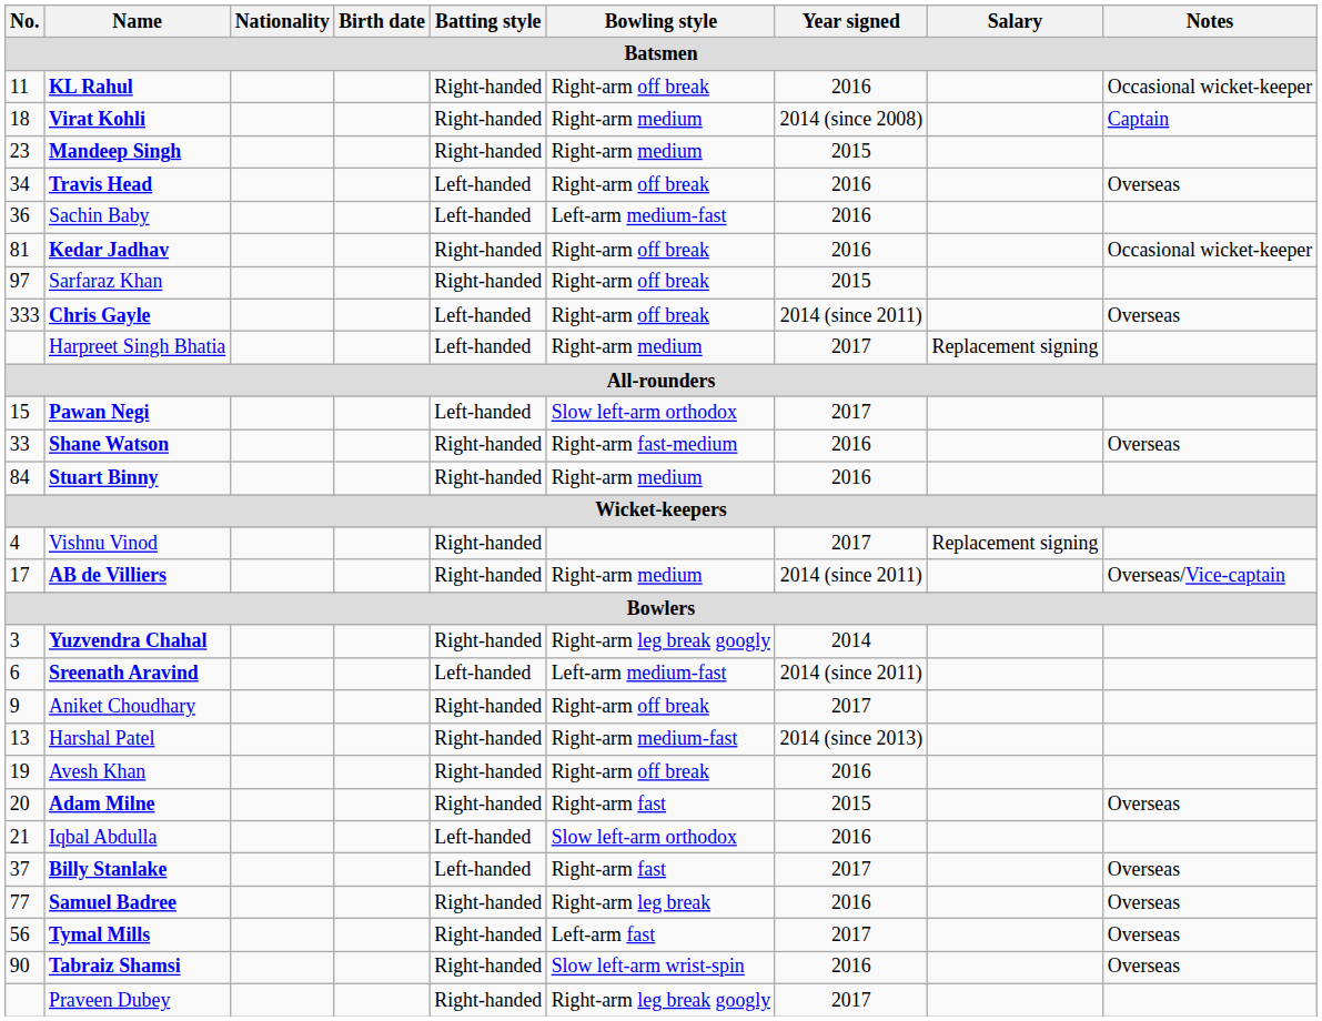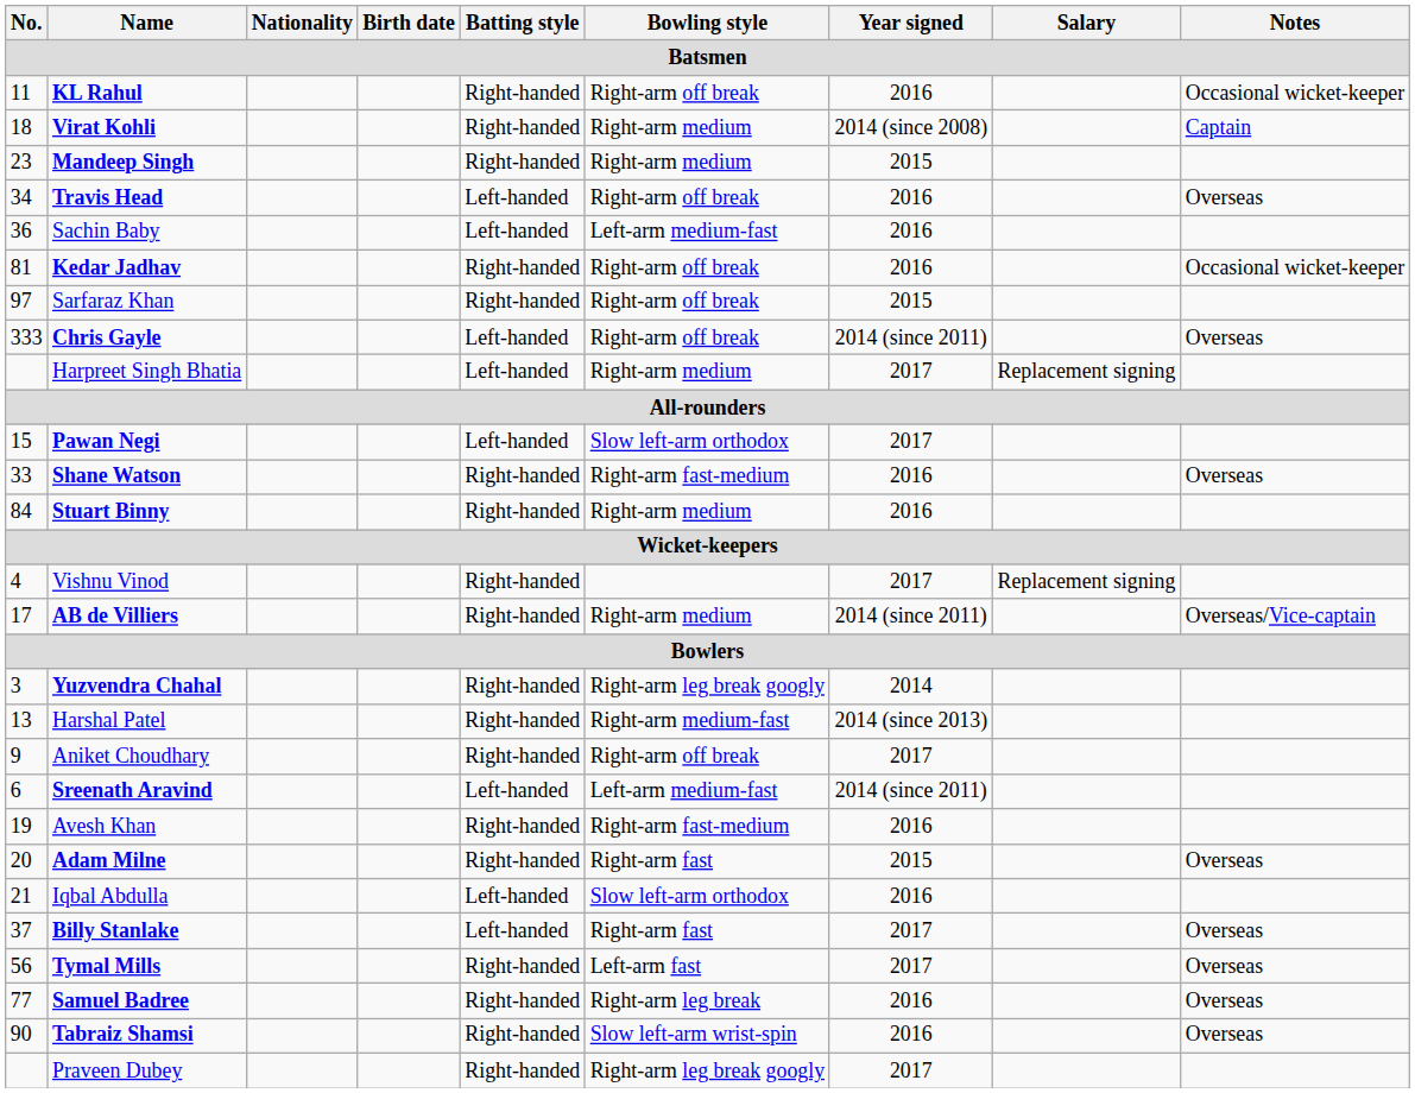 <table class="wikitable"  style="font-size:85%;">
 <tr>
 <th>No.</th>
 <th>Name</th>
 <th>Nationality</th>
 <th>Birth date</th>
 <th>Batting style</th>
 <th>Bowling style</th>
 <th>Year signed</th>
 <th>Salary</th>
 <th>Notes</th>
 </tr>
 <tr>
 <th colspan="9" style="background:#dcdcdc; text-align:center;">Batsmen</th>
 </tr>
 <tr>
 <td>11</td>
 <td><strong><a href='#'>KL Rahul</a></strong></td>
 <td></td>
 <td></td>
 <td>Right-handed</td>
 <td>Right-arm <a href='#'>off break</a></td>
 <td style="text-align:center;">2016</td>
 <td style="text-align:right;"></td>
 <td>Occasional wicket-keeper</td>
 </tr>
 <tr>
 <td>18</td>
 <td><strong><a href='#'>Virat Kohli</a></strong></td>
 <td></td>
 <td></td>
 <td>Right-handed</td>
 <td>Right-arm <a href='#'>medium</a></td>
 <td style="text-align:center;">2014 (since 2008)</td>
 <td style="text-align:right;"></td>
 <td><a href='#'>Captain</a></td>
 </tr>
 <tr>
 <td>23</td>
 <td><strong><a href='#'>Mandeep Singh</a></strong></td>
 <td></td>
 <td></td>
 <td>Right-handed</td>
 <td>Right-arm <a href='#'>medium</a></td>
 <td style="text-align:center;">2015</td>
 <td style="text-align:right;"></td>
 <td></td>
 </tr>
 <tr>
 <td>34</td>
 <td><strong><a href='#'>Travis Head</a></strong></td>
 <td></td>
 <td></td>
 <td>Left-handed</td>
 <td>Right-arm <a href='#'>off break</a></td>
 <td style="text-align:center;">2016</td>
 <td style="text-align:right;"></td>
 <td>Overseas</td>
 </tr>
 <tr>
 <td>36</td>
 <td><a href='#'>Sachin Baby</a></td>
 <td></td>
 <td></td>
 <td>Left-handed</td>
 <td>Left-arm <a href='#'>medium-fast</a></td>
 <td style="text-align:center;">2016</td>
 <td style="text-align:right;"></td>
 <td></td>
 </tr>
 <tr>
 <td>81</td>
 <td><strong><a href='#'>Kedar Jadhav</a></strong></td>
 <td></td>
 <td></td>
 <td>Right-handed</td>
 <td>Right-arm <a href='#'>off break</a></td>
 <td style="text-align:center;">2016</td>
 <td style="text-align:right;"></td>
 <td>Occasional wicket-keeper</td>
 </tr>
 <tr>
 <td>97</td>
 <td><a href='#'>Sarfaraz Khan</a></td>
 <td></td>
 <td></td>
 <td>Right-handed</td>
 <td>Right-arm <a href='#'>off break</a></td>
 <td style="text-align:center;">2015</td>
 <td style="text-align:right;"></td>
 <td></td>
 </tr>
 <tr>
 <td>333</td>
 <td><strong><a href='#'>Chris Gayle</a></strong></td>
 <td></td>
 <td></td>
 <td>Left-handed</td>
 <td>Right-arm <a href='#'>off break</a></td>
 <td style="text-align:center;">2014 (since 2011)</td>
 <td style="text-align:right;"></td>
 <td>Overseas</td>
 </tr>
 <tr>
 <td></td>
 <td><a href='#'>Harpreet Singh Bhatia</a></td>
 <td></td>
 <td></td>
 <td>Left-handed</td>
 <td>Right-arm <a href='#'>medium</a></td>
 <td style="text-align:center;">2017</td>
 <td style="text-align:right;">Replacement signing</td>
 <td></td>
 </tr>
 <tr>
 <th colspan="9"  style="background:#dcdcdc; text-align:center;">All-rounders</th>
 </tr>
 <tr>
 <td>15</td>
 <td><strong><a href='#'>Pawan Negi</a></strong></td>
 <td></td>
 <td></td>
 <td>Left-handed</td>
 <td><a href='#'>Slow left-arm orthodox</a></td>
 <td style="text-align:center;">2017</td>
 <td style="text-align:right;"></td>
 <td></td>
 </tr>
 <tr>
 <td>33</td>
 <td><strong><a href='#'>Shane Watson</a></strong></td>
 <td></td>
 <td></td>
 <td>Right-handed</td>
 <td>Right-arm <a href='#'>fast-medium</a></td>
 <td style="text-align:center;">2016</td>
 <td style="text-align:right;"></td>
 <td>Overseas</td>
 </tr>
 <tr>
 <td>84</td>
 <td><strong><a href='#'>Stuart Binny</a></strong></td>
 <td></td>
 <td></td>
 <td>Right-handed</td>
 <td>Right-arm <a href='#'>medium</a></td>
 <td style="text-align:center;">2016</td>
 <td style="text-align:right;"></td>
 <td></td>
 </tr>
 <tr>
 <th colspan="9"  style="background:#dcdcdc; text-align:center;">Wicket-keepers</th>
 </tr>
 <tr>
 <td>4</td>
 <td><a href='#'>Vishnu Vinod</a></td>
 <td></td>
 <td></td>
 <td>Right-handed</td>
 <td></td>
 <td style="text-align:center;">2017</td>
 <td style="text-align:right;">Replacement signing</td>
 <td></td>
 </tr>
 <tr>
 <td>17</td>
 <td><strong><a href='#'>AB de Villiers</a></strong></td>
 <td></td>
 <td></td>
 <td>Right-handed</td>
 <td>Right-arm <a href='#'>medium</a></td>
 <td style="text-align:center;">2014 (since 2011)</td>
 <td style="text-align:right;"></td>
 <td>Overseas/<a href='#'>Vice-captain</a></td>
 </tr>
 <tr>
 <th colspan="9"  style="background:#dcdcdc; text-align:center;">Bowlers</th>
 </tr>
 <tr>
 <td>3</td>
 <td><strong><a href='#'>Yuzvendra Chahal</a></strong></td>
 <td></td>
 <td></td>
 <td>Right-handed</td>
 <td>Right-arm <a href='#'>leg break</a> <a href='#'>googly</a></td>
 <td style="text-align:center;">2014</td>
 <td style="text-align:right;"></td>
 <td></td>
 </tr>
 <tr>
-<td>6</td>
-<td><strong><a href='#'>Sreenath Aravind</a></strong></td>
+<td>13</td>
+<td><a href='#'>Harshal Patel</a></td>
 <td></td>
 <td></td>
-<td>Left-handed</td>
-<td>Left-arm <a href='#'>medium-fast</a></td>
-<td style="text-align:center;">2014 (since 2011)</td>
+<td>Right-handed</td>
+<td>Right-arm <a href='#'>medium-fast</a></td>
+<td style="text-align:center;">2014 (since 2013)</td>
 <td style="text-align:right;"></td>
 <td></td>
 </tr>
 <tr>
 <td>9</td>
 <td><a href='#'>Aniket Choudhary</a></td>
 <td></td>
 <td></td>
 <td>Right-handed</td>
 <td>Right-arm <a href='#'>off break</a></td>
 <td style="text-align:center;">2017</td>
 <td style="text-align:right;"></td>
 <td></td>
 </tr>
 <tr>
-<td>13</td>
-<td><a href='#'>Harshal Patel</a></td>
+<td>6</td>
+<td><strong><a href='#'>Sreenath Aravind</a></strong></td>
 <td></td>
 <td></td>
-<td>Right-handed</td>
-<td>Right-arm <a href='#'>medium-fast</a></td>
-<td style="text-align:center;">2014 (since 2013)</td>
+<td>Left-handed</td>
+<td>Left-arm <a href='#'>medium-fast</a></td>
+<td style="text-align:center;">2014 (since 2011)</td>
 <td style="text-align:right;"></td>
 <td></td>
 </tr>
 <tr>
 <td>19</td>
 <td><a href='#'>Avesh Khan</a></td>
 <td></td>
 <td></td>
 <td>Right-handed</td>
-<td>Right-arm <a href='#'>off break</a></td>
+<td>Right-arm <a href='#'>fast-medium</a></td>
 <td style="text-align:center;">2016</td>
 <td style="text-align:right;"></td>
 <td></td>
 </tr>
 <tr>
 <td>20</td>
 <td><strong><a href='#'>Adam Milne</a></strong></td>
 <td></td>
 <td></td>
 <td>Right-handed</td>
 <td>Right-arm <a href='#'>fast</a></td>
 <td style="text-align:center;">2015</td>
 <td style="text-align:right;"></td>
 <td>Overseas</td>
 </tr>
 <tr>
 <td>21</td>
 <td><a href='#'>Iqbal Abdulla</a></td>
 <td></td>
 <td></td>
 <td>Left-handed</td>
 <td><a href='#'>Slow left-arm orthodox</a></td>
 <td style="text-align:center;">2016</td>
 <td style="text-align:right;"></td>
 <td></td>
 </tr>
 <tr>
 <td>37</td>
 <td><strong><a href='#'>Billy Stanlake</a></strong></td>
 <td></td>
 <td></td>
 <td>Left-handed</td>
 <td>Right-arm <a href='#'>fast</a></td>
 <td style="text-align:center;">2017</td>
 <td style="text-align:right;"></td>
 <td>Overseas</td>
 </tr>
 <tr>
+<td>56</td>
+<td><strong><a href='#'>Tymal Mills</a></strong></td>
+<td></td>
+<td></td>
+<td>Right-handed</td>
+<td>Left-arm <a href='#'>fast</a></td>
+<td style="text-align:center;">2017</td>
+<td style="text-align:right;"></td>
+<td>Overseas</td>
+</tr>
+<tr>
 <td>77</td>
 <td><strong><a href='#'>Samuel Badree</a></strong></td>
 <td></td>
 <td></td>
 <td>Right-handed</td>
 <td>Right-arm <a href='#'>leg break</a></td>
 <td style="text-align:center;">2016</td>
-<td style="text-align:right;"></td>
-<td>Overseas</td>
-</tr>
-<tr>
-<td>56</td>
-<td><strong><a href='#'>Tymal Mills</a></strong></td>
-<td></td>
-<td></td>
-<td>Right-handed</td>
-<td>Left-arm <a href='#'>fast</a></td>
-<td style="text-align:center;">2017</td>
 <td style="text-align:right;"></td>
 <td>Overseas</td>
 </tr>
 <tr>
 <td>90</td>
 <td><strong><a href='#'>Tabraiz Shamsi</a></strong></td>
 <td></td>
 <td></td>
 <td>Right-handed</td>
 <td><a href='#'>Slow left-arm wrist-spin</a></td>
 <td style="text-align:center;">2016</td>
 <td style="text-align:right;"></td>
 <td>Overseas</td>
 </tr>
 <tr>
 <td></td>
 <td><a href='#'>Praveen Dubey</a></td>
 <td></td>
 <td></td>
 <td>Right-handed</td>
 <td>Right-arm <a href='#'>leg break</a> <a href='#'>googly</a></td>
 <td style="text-align:center;">2017</td>
 <td style="text-align:right;"></td>
 <td></td>
 </tr>
 <tr>
 </tr>
 </table>
